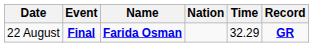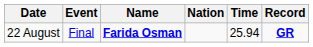 <table class="wikitable" style=text-align:center>
 <tr>
 <th>Date</th>
 <th>Event</th>
 <th>Name</th>
 <th>Nation</th>
 <th>Time</th>
 <th>Record</th>
 </tr>
 <tr>
 <td>22 August</td>
-<td><strong><a href='#'>Final</a></strong></td>
+<td><a href='#'>Final</a></td>
 <td><strong><a href='#'>Farida Osman</a></strong></td>
 <td align=left></td>
-<td>32.29</td>
+<td>25.94</td>
 <td><strong><a href='#'>GR</a></strong></td>
 </tr>
 </table>
